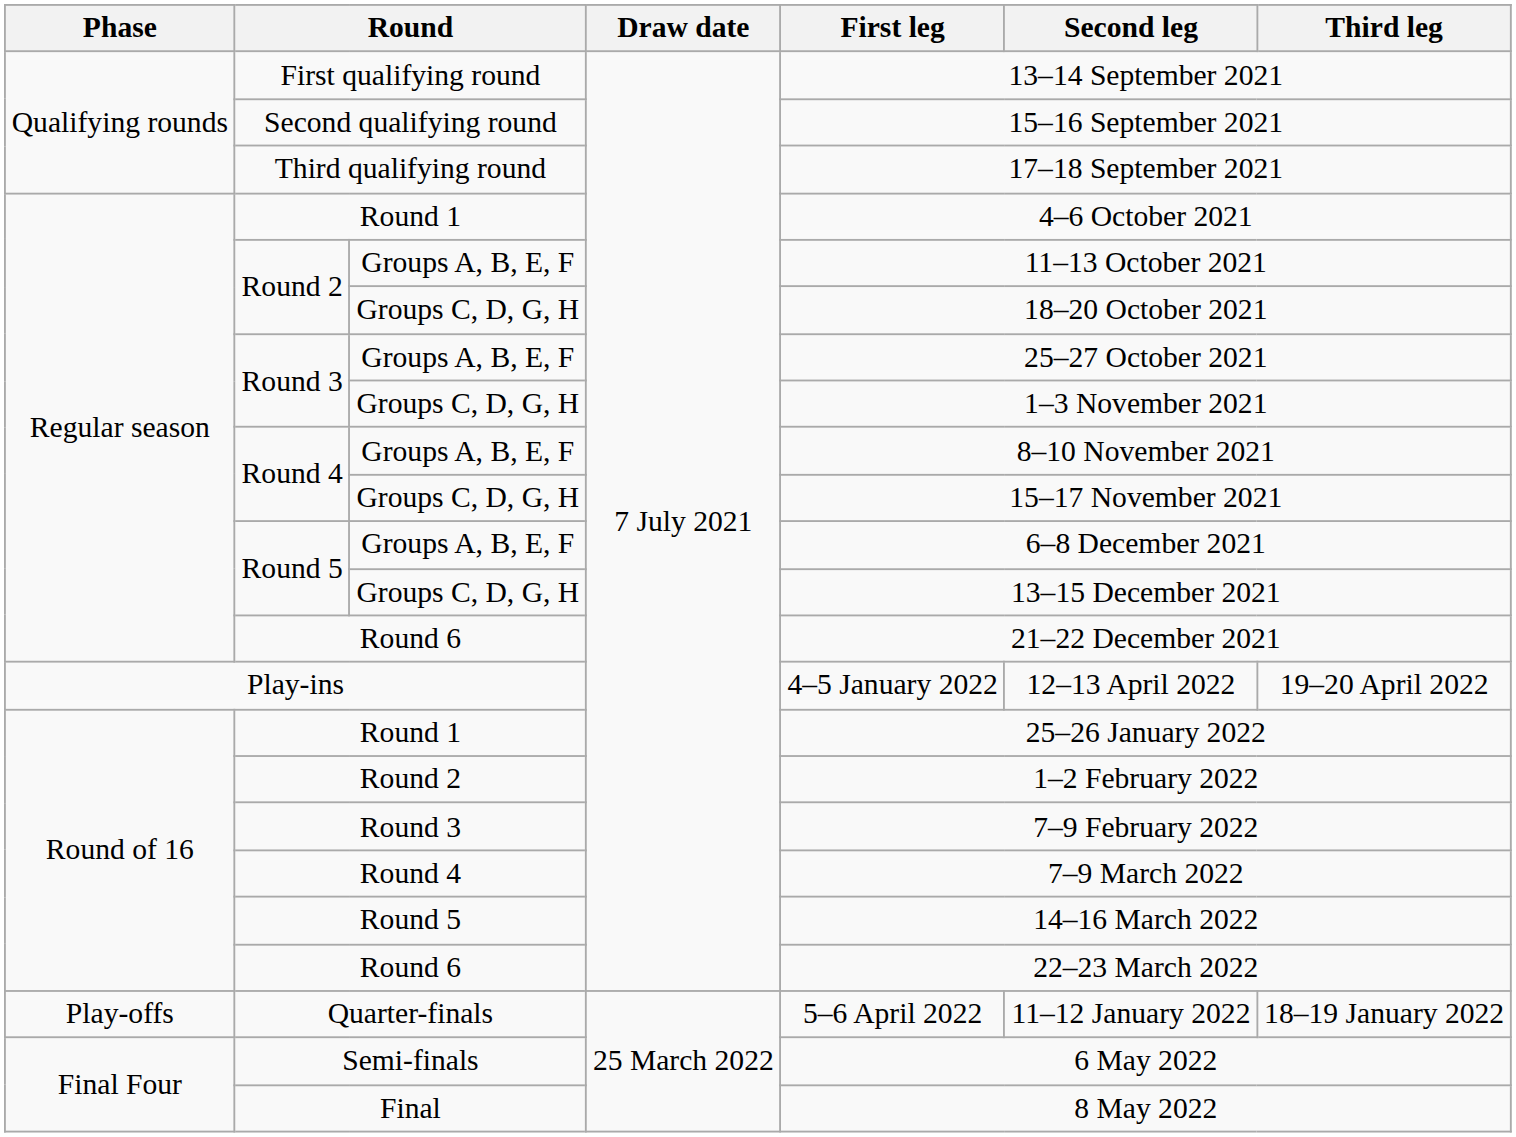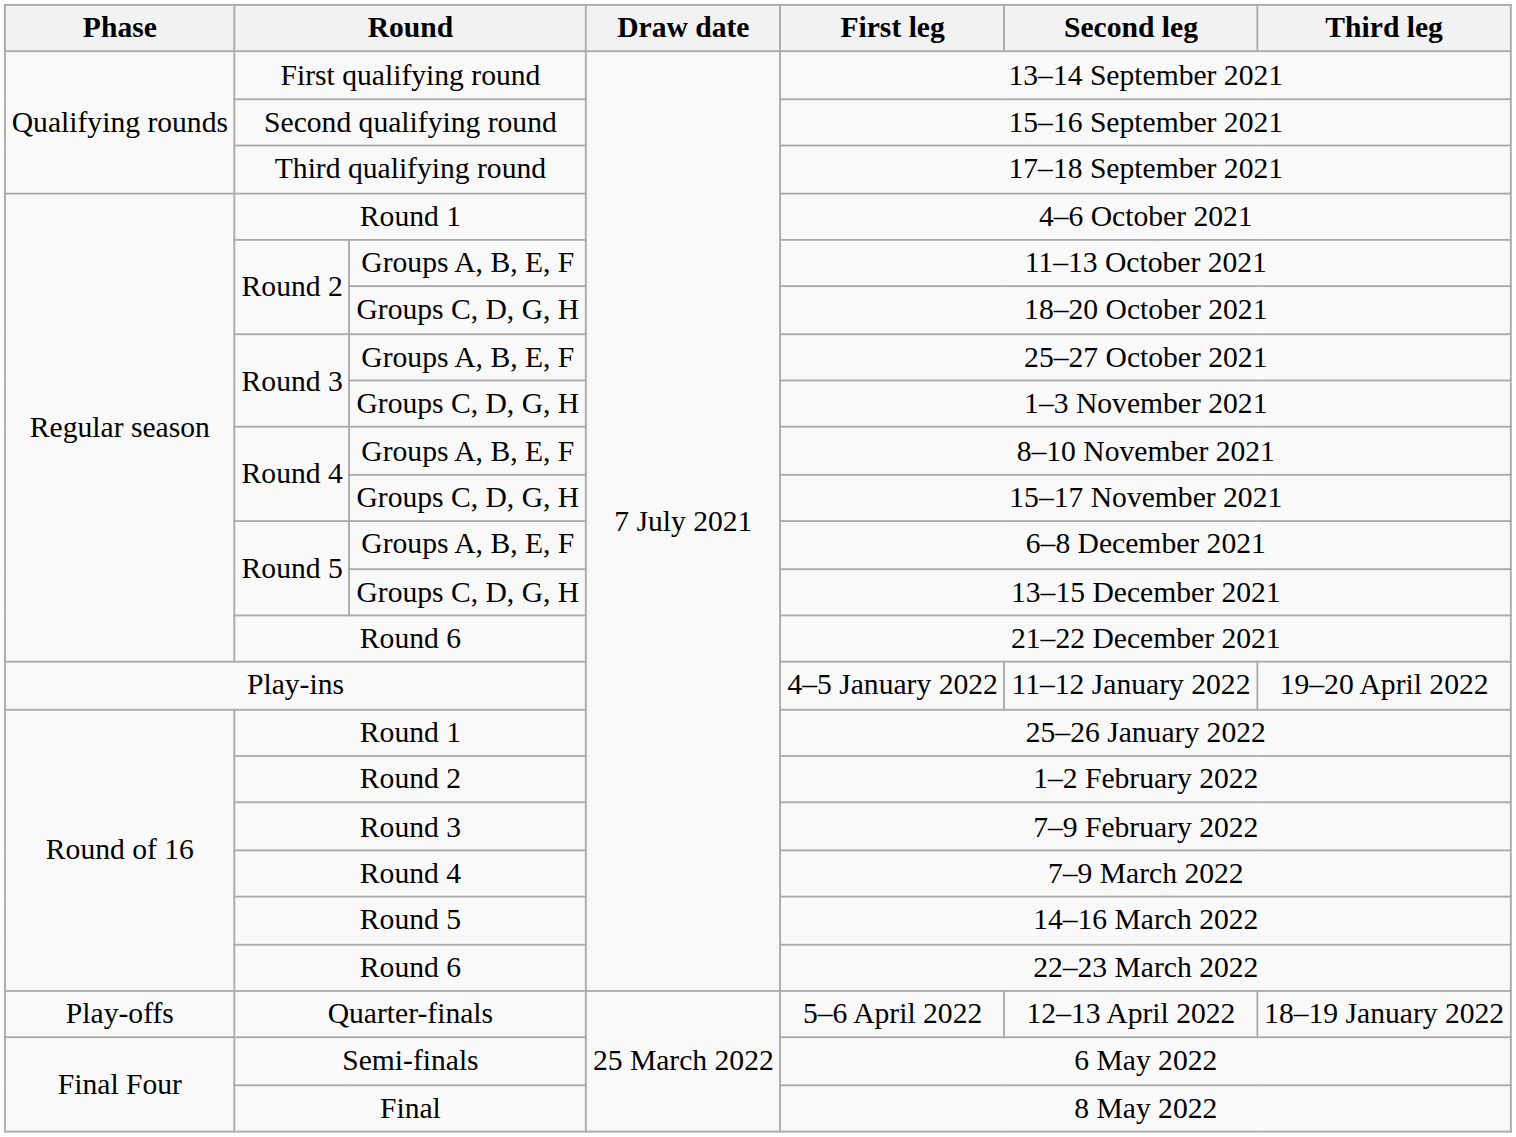 <table class="wikitable" style="text-align:center">
 <tr>
 <th>Phase</th>
 <th colspan="2">Round</th>
 <th>Draw date</th>
 <th>First leg</th>
 <th>Second leg</th>
 <th>Third leg</th>
 </tr>
 <tr>
 <td rowspan="3">Qualifying rounds</td>
 <td colspan="2">First qualifying round</td>
 <td rowspan="20">7 July 2021</td>
 <td colspan="3">13–14 September 2021</td>
 </tr>
 <tr>
 <td colspan="2">Second qualifying round</td>
 <td colspan="3">15–16 September 2021</td>
 </tr>
 <tr>
 <td colspan="2">Third qualifying round</td>
 <td colspan="3">17–18 September 2021</td>
 </tr>
 <tr>
 <td rowspan="10">Regular season</td>
 <td colspan="2">Round 1</td>
 <td colspan="3">4–6 October 2021</td>
 </tr>
 <tr>
 <td rowspan="2">Round 2</td>
 <td>Groups A, B, E, F</td>
 <td colspan="3">11–13 October 2021</td>
 </tr>
 <tr>
 <td>Groups C, D, G, H</td>
 <td colspan="3">18–20 October 2021</td>
 </tr>
 <tr>
 <td rowspan="2">Round 3</td>
 <td>Groups A, B, E, F</td>
 <td colspan="3">25–27 October 2021</td>
 </tr>
 <tr>
 <td>Groups C, D, G, H</td>
 <td colspan="3">1–3 November 2021</td>
 </tr>
 <tr>
 <td rowspan="2">Round 4</td>
 <td>Groups A, B, E, F</td>
 <td colspan="3">8–10 November 2021</td>
 </tr>
 <tr>
 <td>Groups C, D, G, H</td>
 <td colspan="3">15–17 November 2021</td>
 </tr>
 <tr>
 <td rowspan="2">Round 5</td>
 <td>Groups A, B, E, F</td>
 <td colspan="3">6–8 December 2021</td>
 </tr>
 <tr>
 <td>Groups C, D, G, H</td>
 <td colspan="3">13–15 December 2021</td>
 </tr>
 <tr>
 <td colspan="2">Round 6</td>
 <td colspan="3">21–22 December 2021</td>
 </tr>
 <tr>
 <td colspan="3">Play-ins</td>
 <td>4–5 January 2022</td>
-<td>12–13 April 2022</td>
+<td>11–12 January 2022</td>
 <td>19–20 April 2022</td>
 </tr>
 <tr>
 <td rowspan="6">Round of 16</td>
 <td colspan="2">Round 1</td>
 <td colspan="3">25–26 January 2022</td>
 </tr>
 <tr>
 <td colspan="2">Round 2</td>
 <td colspan="3">1–2 February 2022</td>
 </tr>
 <tr>
 <td colspan="2">Round 3</td>
 <td colspan="3">7–9 February 2022</td>
 </tr>
 <tr>
 <td colspan="2">Round 4</td>
 <td colspan="3">7–9 March 2022</td>
 </tr>
 <tr>
 <td colspan="2">Round 5</td>
 <td colspan="3">14–16 March 2022</td>
 </tr>
 <tr>
 <td colspan="2">Round 6</td>
 <td colspan="3">22–23 March 2022</td>
 </tr>
 <tr>
 <td>Play-offs</td>
 <td colspan="2">Quarter-finals</td>
 <td rowspan="3">25 March 2022</td>
 <td>5–6 April 2022</td>
-<td>11–12 January 2022</td>
+<td>12–13 April 2022</td>
 <td>18–19 January 2022</td>
 </tr>
 <tr>
 <td rowspan="2">Final Four</td>
 <td colspan="2">Semi-finals</td>
 <td colspan="3">6 May 2022</td>
 </tr>
 <tr>
 <td colspan="2">Final</td>
 <td colspan="3">8 May 2022</td>
 </tr>
 </table>
